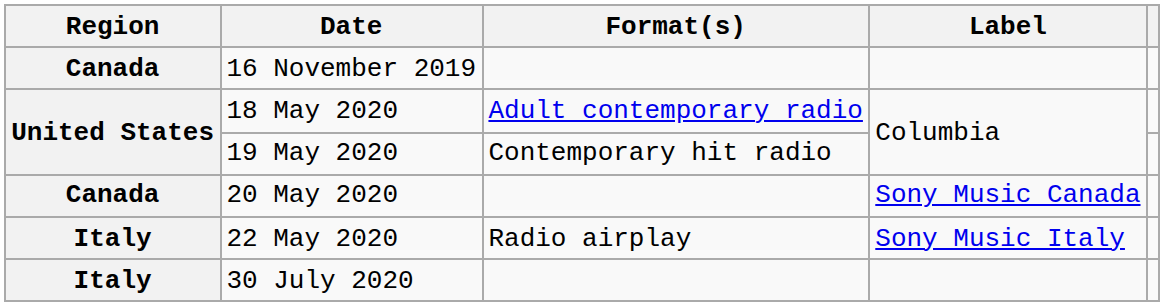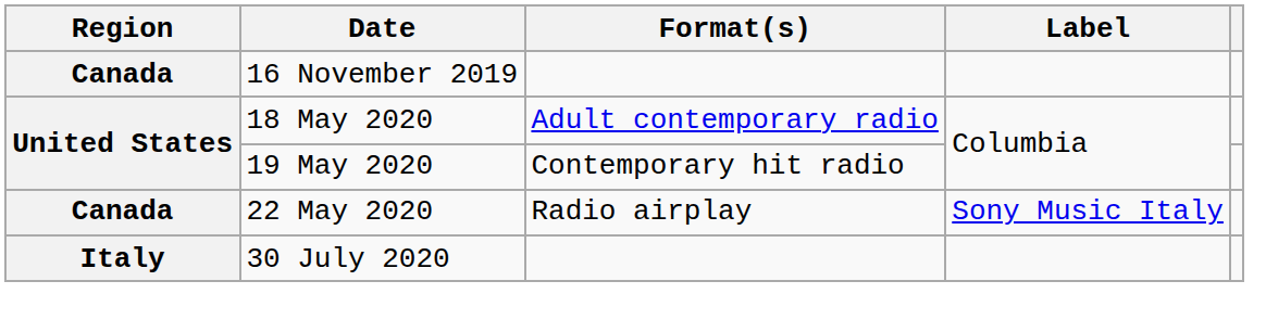 <table class="wikitable plainrowheaders">
 <tr>
 <th scope="col">Region</th>
 <th scope="col">Date</th>
 <th scope="col">Format(s)</th>
 <th scope="col">Label</th>
 <th scope="col"></th>
 </tr>
 <tr>
 <th scope="row">Canada</th>
 <td>16 November 2019</td>
 <td></td>
 <td></td>
 <td style="text-align:center;"></td>
 </tr>
 <tr>
 <th scope="row" rowspan="2">United States</th>
 <td>18 May 2020</td>
 <td><a href='#'>Adult contemporary radio</a></td>
 <td rowspan="2">Columbia</td>
 <td style="text-align:center;"></td>
 </tr>
 <tr>
 <td>19 May 2020</td>
 <td>Contemporary hit radio</td>
 <td style="text-align:center;"></td>
 </tr>
 <tr>
 <th scope="row">Canada</th>
-<td>20 May 2020</td>
-<td></td>
-<td><a href='#'>Sony Music Canada</a></td>
-<td style="text-align:center;"></td>
-</tr>
-<tr>
-<th scope="row">Italy</th>
 <td>22 May 2020</td>
 <td>Radio airplay</td>
 <td><a href='#'>Sony Music Italy</a></td>
 <td style="text-align:center;"></td>
 </tr>
 <tr>
 <th scope="row">Italy</th>
 <td>30 July 2020</td>
 <td></td>
 <td></td>
 <td style="text-align:center;"></td>
 </tr>
 </table>
